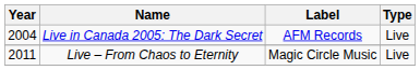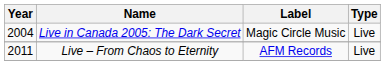 <table class="wikitable" style="font-size:95%; text-align: center;">
 <tr>
 <th>Year</th>
 <th>Name</th>
 <th>Label</th>
 <th>Type</th>
 </tr>
 <tr>
 <td>2004</td>
 <td><em><a href='#'>Live in Canada 2005: The Dark Secret</a></em></td>
-<td><a href='#'>AFM Records</a></td>
+<td>Magic Circle Music</td>
 <td>Live</td>
 </tr>
 <tr>
 </tr>
 <tr>
 <td>2011</td>
 <td><em>Live – From Chaos to Eternity</em></td>
-<td>Magic Circle Music</td>
+<td><a href='#'>AFM Records</a></td>
 <td>Live</td>
 </tr>
 <tr>
 </tr>
 </table>
